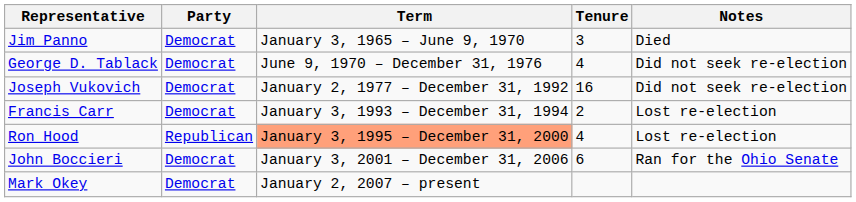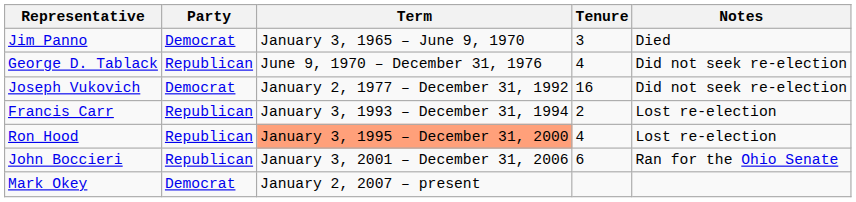 <table class=wikitable>
 <tr valign=bottom>
 <th>Representative</th>
 <th>Party</th>
 <th>Term</th>
 <th>Tenure</th>
 <th>Notes</th>
 </tr>
 <tr>
 <td><a href='#'>Jim Panno</a></td>
 <td><a href='#'>Democrat</a></td>
 <td>January 3, 1965 – June 9, 1970</td>
 <td>3</td>
 <td>Died</td>
 </tr>
 <tr>
 <td><a href='#'>George D. Tablack</a></td>
-<td><a href='#'>Democrat</a></td>
+<td><a href='#'>Republican</a></td>
 <td>June 9, 1970 – December 31, 1976</td>
 <td>4</td>
 <td>Did not seek re-election</td>
 </tr>
 <tr>
 <td><a href='#'>Joseph Vukovich</a></td>
 <td><a href='#'>Democrat</a></td>
 <td>January 2, 1977 – December 31, 1992</td>
 <td>16</td>
 <td>Did not seek re-election</td>
 </tr>
 <tr>
 <td><a href='#'>Francis Carr</a></td>
-<td><a href='#'>Democrat</a></td>
+<td><a href='#'>Republican</a></td>
 <td>January 3, 1993 – December 31, 1994</td>
 <td>2</td>
 <td>Lost re-election</td>
 </tr>
 <tr>
 <td><a href='#'>Ron Hood</a></td>
 <td><a href='#'>Republican</a></td>
 <td style="background: lightsalmon;">January 3, 1995 – December 31, 2000</td>
 <td>4</td>
 <td>Lost re-election</td>
 </tr>
 <tr>
 <td><a href='#'>John Boccieri</a></td>
-<td><a href='#'>Democrat</a></td>
+<td><a href='#'>Republican</a></td>
 <td>January 3, 2001 – December 31, 2006</td>
 <td>6</td>
 <td>Ran for the <a href='#'>Ohio Senate</a></td>
 </tr>
 <tr>
 <td><a href='#'>Mark Okey</a></td>
 <td><a href='#'>Democrat</a></td>
 <td>January 2, 2007 – present</td>
 <td></td>
 <td></td>
 </tr>
 </table>
